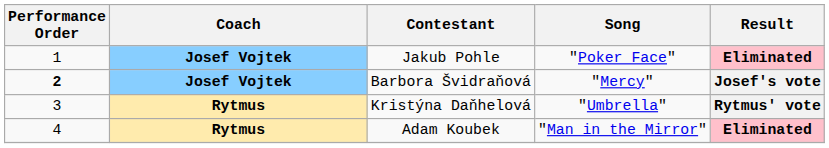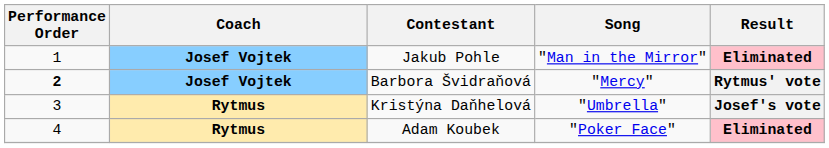 <table class="wikitable sortable" style="text-align: center; width: auto;">
 <tr>
 <th>Performance <br>Order</th>
 <th>Coach</th>
 <th>Contestant</th>
 <th>Song</th>
 <th>Result</th>
 </tr>
 <tr>
 <td>1</td>
 <th style="background-color:#87CEFF" width="220px">Josef Vojtek</th>
 <td>Jakub Pohle</td>
-<td>"<a href='#'>Poker Face</a>"</td>
+<td>"<a href='#'>Man in the Mirror</a>"</td>
 <td style="background:pink;"><strong>Eliminated</strong></td>
 </tr>
 <tr>
 <td><strong>2</strong></td>
 <th style="background-color:#87CEFF" width="220px">Josef Vojtek</th>
 <td>Barbora Švidraňová</td>
 <td>"<a href='#'>Mercy</a>"</td>
-<th>Josef's vote</th>
+<th>Rytmus' vote</th>
 </tr>
 <tr>
 <td>3</td>
 <th style="background-color:#FFEBAD" width="220px">Rytmus</th>
 <td>Kristýna Daňhelová</td>
 <td>"<a href='#'>Umbrella</a>"</td>
-<th>Rytmus' vote</th>
+<th>Josef's vote</th>
 </tr>
 <tr>
 <td>4</td>
 <th style="background-color:#FFEBAD" width="220px">Rytmus</th>
 <td>Adam Koubek</td>
-<td>"<a href='#'>Man in the Mirror</a>"</td>
+<td>"<a href='#'>Poker Face</a>"</td>
 <td style="background:pink;"><strong>Eliminated</strong></td>
 </tr>
 <tr>
 </tr>
 </table>
